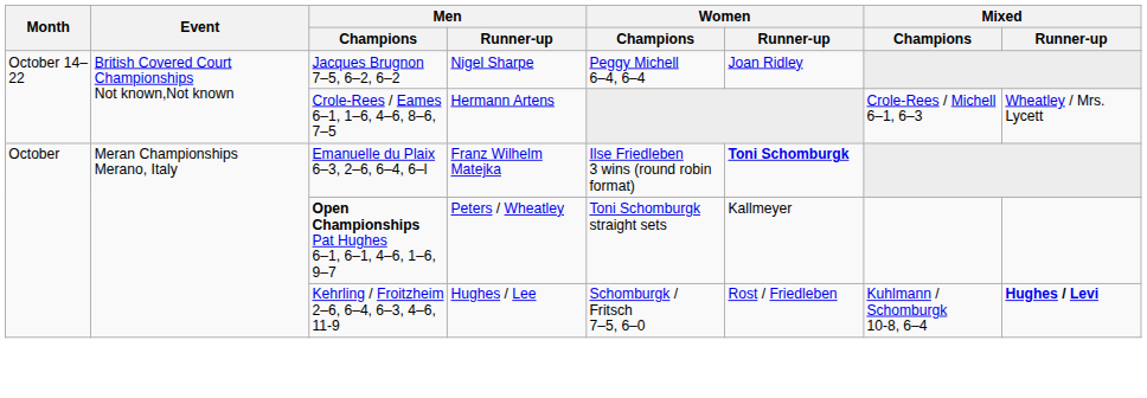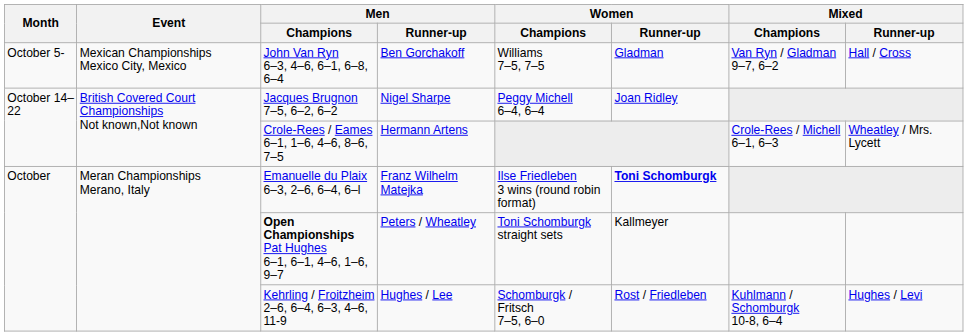 <table class="wikitable" style="font-size:85%;">
 <tr>
 <th rowspan="2" style="width:75px;">Month</th>
 <th rowspan="2" style="width:200px;">Event</th>
 <th colspan="2" style="width:250px;">Men</th>
 <th colspan="2" style="width:250px;">Women</th>
 <th colspan="2" style="width:250px;">Mixed</th>
 </tr>
 <tr>
 <th style="width:125px;">Champions</th>
 <th style="width:125px;">Runner-up</th>
 <th style="width:125px;">Champions</th>
 <th style="width:125px;">Runner-up</th>
 <th style="width:125px;">Champions</th>
 <th style="width:125px;">Runner-up</th>
+</tr>
+<tr valign=top>
+<td>October 5-</td>
+<td>Mexican Championships<br> Mexico City, Mexico</td>
+<td> <a href='#'>John Van Ryn</a><br>6–3, 4–6, 6–1, 6–8, 6–4</td>
+<td> <a href='#'>Ben Gorchakoff</a></td>
+<td>Williams <br> 7–5, 7–5</td>
+<td> <a href='#'>Gladman</a></td>
+<td> <a href='#'>Van Ryn</a> /  <a href='#'>Gladman</a><br> 9–7, 6–2</td>
+<td> <a href='#'>Hall</a> /  <a href='#'>Cross</a></td>
 </tr>
 <tr valign=top>
 <td rowspan=2>October 14–22</td>
 <td rowspan="2"><a href='#'>British Covered Court Championships</a><br>Not known,Not known</td>
 <td> <a href='#'>Jacques Brugnon</a><br>7–5, 6–2, 6–2</td>
 <td> <a href='#'>Nigel Sharpe</a></td>
 <td> <a href='#'>Peggy Michell</a><br>6–4, 6–4</td>
 <td> <a href='#'>Joan Ridley</a></td>
 <td style="background:#ededed;" colspan="2"></td>
 </tr>
 <tr valign=top>
 <td> <a href='#'>Crole-Rees</a> /  <a href='#'>Eames</a><br>6–1, 1–6, 4–6, 8–6, 7–5</td>
 <td> <a href='#'>Hermann Artens</a></td>
 <td style="background:#ededed;" colspan="2"></td>
 <td> <a href='#'>Crole-Rees</a> /  <a href='#'>Michell</a><br>6–1, 6–3</td>
 <td> <a href='#'>Wheatley</a> /  Mrs. Lycett</td>
 </tr>
 <tr valign=top>
 <td rowspan=3>October</td>
 <td rowspan="3">Meran Championships<br>Merano, Italy</td>
 <td> <a href='#'>Emanuelle du Plaix</a><br>6–3, 2–6, 6–4, 6–l</td>
 <td> <a href='#'>Franz Wilhelm Matejka</a></td>
 <td> <a href='#'>Ilse Friedleben</a><br>3 wins (round robin format)</td>
 <td><strong> <a href='#'>Toni Schomburgk</a></strong></td>
 <td style="background:#ededed;" colspan="2"></td>
 </tr>
 <tr valign=top>
 <td><strong>Open Championships</strong><br> <a href='#'>Pat Hughes</a><br>6–1, 6–1, 4–6, 1–6, 9–7</td>
 <td> <a href='#'>Peters</a> /  <a href='#'>Wheatley</a></td>
 <td> <a href='#'>Toni Schomburgk</a><br>straight sets</td>
 <td>Kallmeyer</td>
 <td></td>
 <td></td>
 </tr>
 <tr valign=top>
 <td> <a href='#'>Kehrling</a> /  <a href='#'>Froitzheim</a><br>2–6, 6–4, 6–3, 4–6, 11-9</td>
 <td> <a href='#'>Hughes</a> /  <a href='#'>Lee</a></td>
 <td> <a href='#'>Schomburgk</a> / Fritsch<br>7–5, 6–0</td>
 <td> <a href='#'>Rost</a> /  <a href='#'>Friedleben</a></td>
 <td> <a href='#'>Kuhlmann</a> /   <a href='#'>Schomburgk</a><br>10-8, 6–4</td>
-<td><strong> <a href='#'>Hughes</a>  /  <a href='#'>Levi</a></strong></td>
+<td> <a href='#'>Hughes</a>  /  <a href='#'>Levi</a></td>
 </tr>
 </table>
